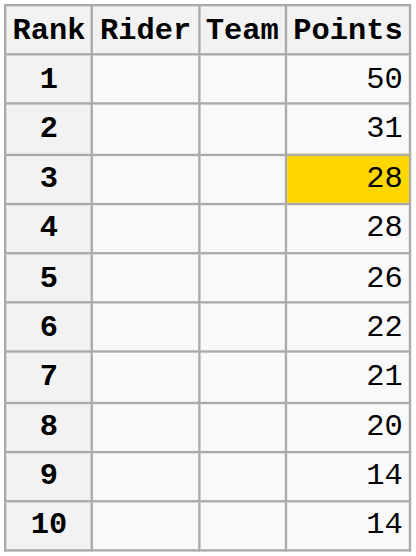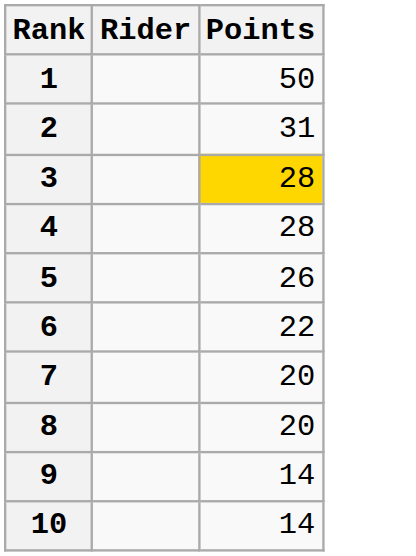 <table class="wikitable" margin-bottom:0;">
 <tr>
 <th scope="col">Rank</th>
 <th scope="col">Rider</th>
-<th scope="col">Team</th>
 <th scope="col">Points</th>
 </tr>
 <tr>
 <th scope="row">1</th>
 <td> </td>
-<td></td>
 <td align="right">50</td>
 </tr>
 <tr>
 <th scope="row">2</th>
-<td></td>
 <td></td>
 <td align="right">31</td>
 </tr>
 <tr>
 <th scope="row">3</th>
 <td></td>
-<td></td>
 <td align="right" style="background: gold;">28</td>
 </tr>
 <tr>
 <th scope="row">4</th>
-<td></td>
 <td></td>
 <td align="right">28</td>
 </tr>
 <tr>
 <th scope="row">5</th>
 <td></td>
-<td></td>
 <td align="right">26</td>
 </tr>
 <tr>
 <th scope="row">6</th>
-<td></td>
 <td></td>
 <td align="right">22</td>
 </tr>
 <tr>
 <th scope="row">7</th>
 <td></td>
-<td></td>
-<td align="right">21</td>
+<td align="right">20</td>
 </tr>
 <tr>
 <th scope="row">8</th>
-<td></td>
 <td></td>
 <td align="right">20</td>
 </tr>
 <tr>
 <th scope="row">9</th>
 <td></td>
-<td></td>
 <td align="right">14</td>
 </tr>
 <tr>
 <th scope="row">10</th>
 <td></td>
-<td></td>
 <td align="right">14</td>
 </tr>
 </table>
